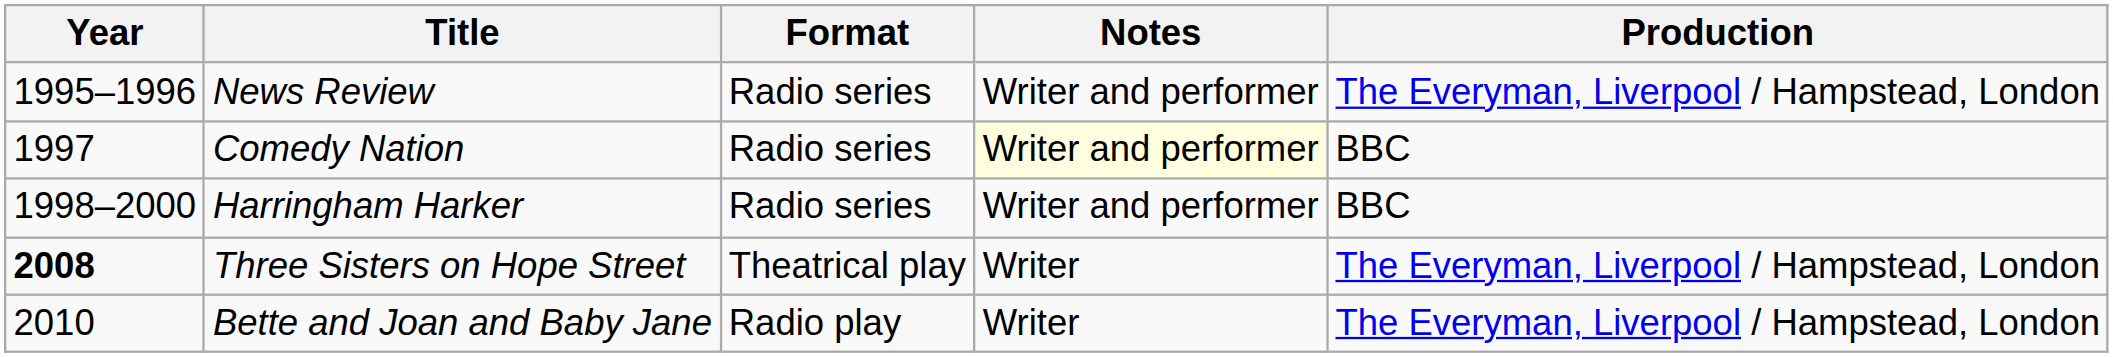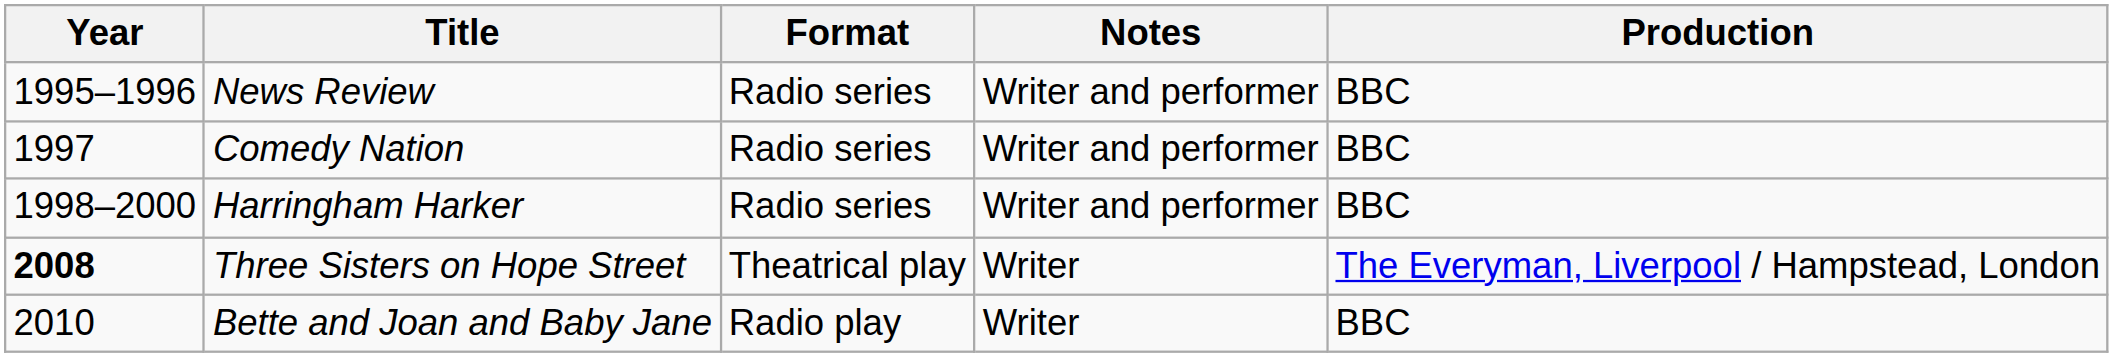 <table class="wikitable">
 <tr>
 <th>Year</th>
 <th>Title</th>
 <th>Format</th>
 <th>Notes</th>
 <th>Production</th>
 </tr>
 <tr>
 <td>1995–1996</td>
 <td><em>News Review</em></td>
 <td>Radio series</td>
 <td>Writer and performer</td>
-<td><a href='#'>The Everyman, Liverpool</a> / Hampstead, London</td>
+<td>BBC</td>
 </tr>
 <tr>
 <td>1997</td>
 <td><em>Comedy Nation</em></td>
 <td>Radio series</td>
-<td style="background: lightyellow;">Writer and performer</td>
+<td>Writer and performer</td>
 <td>BBC</td>
 </tr>
 <tr>
 <td>1998–2000</td>
 <td><em>Harringham Harker</em></td>
 <td>Radio series</td>
 <td>Writer and performer</td>
 <td>BBC</td>
 </tr>
 <tr>
 <td><strong>2008</strong></td>
 <td><em>Three Sisters on Hope Street</em></td>
 <td>Theatrical play</td>
 <td>Writer</td>
 <td><a href='#'>The Everyman, Liverpool</a> / Hampstead, London</td>
 </tr>
 <tr>
 <td>2010</td>
 <td><em>Bette and Joan and Baby Jane</em></td>
 <td>Radio play</td>
 <td>Writer</td>
-<td><a href='#'>The Everyman, Liverpool</a> / Hampstead, London</td>
+<td>BBC</td>
 </tr>
 </table>
